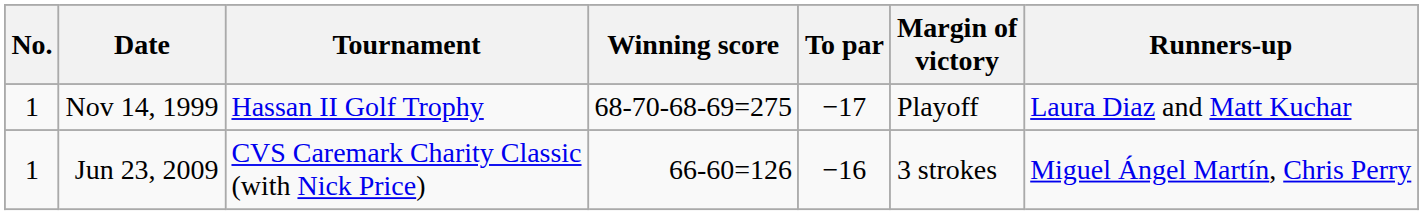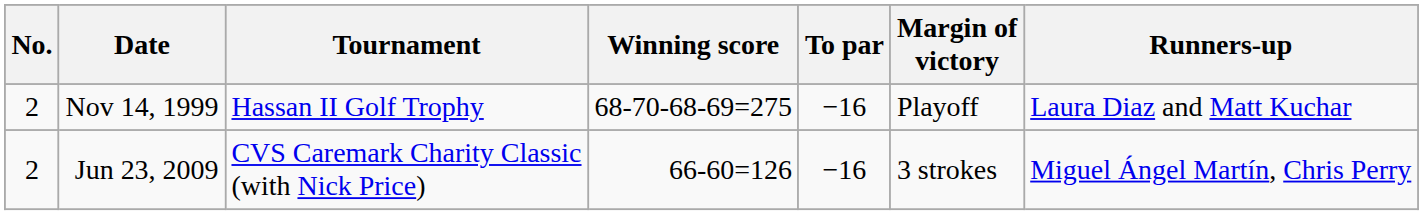 <table class="wikitable" style="font-size:95%;">
 <tr>
 <th>No.</th>
 <th>Date</th>
 <th>Tournament</th>
 <th>Winning score</th>
 <th>To par</th>
 <th>Margin of<br>victory</th>
 <th>Runners-up</th>
 </tr>
 <tr>
-<td align=center>1</td>
+<td align=center>2</td>
 <td align=right>Nov 14, 1999</td>
 <td><a href='#'>Hassan II Golf Trophy</a></td>
 <td align=right>68-70-68-69=275</td>
-<td align=center>−17</td>
+<td align=center>−16</td>
 <td>Playoff</td>
 <td> <a href='#'>Laura Diaz</a> and  <a href='#'>Matt Kuchar</a></td>
 </tr>
 <tr>
-<td align=center>1</td>
+<td align=center>2</td>
 <td align=right>Jun 23, 2009</td>
 <td><a href='#'>CVS Caremark Charity Classic</a><br>(with  <a href='#'>Nick Price</a>)</td>
 <td align=right>66-60=126</td>
 <td align=center>−16</td>
 <td>3 strokes</td>
 <td> <a href='#'>Miguel Ángel Martín</a>,  <a href='#'>Chris Perry</a></td>
 </tr>
 </table>
